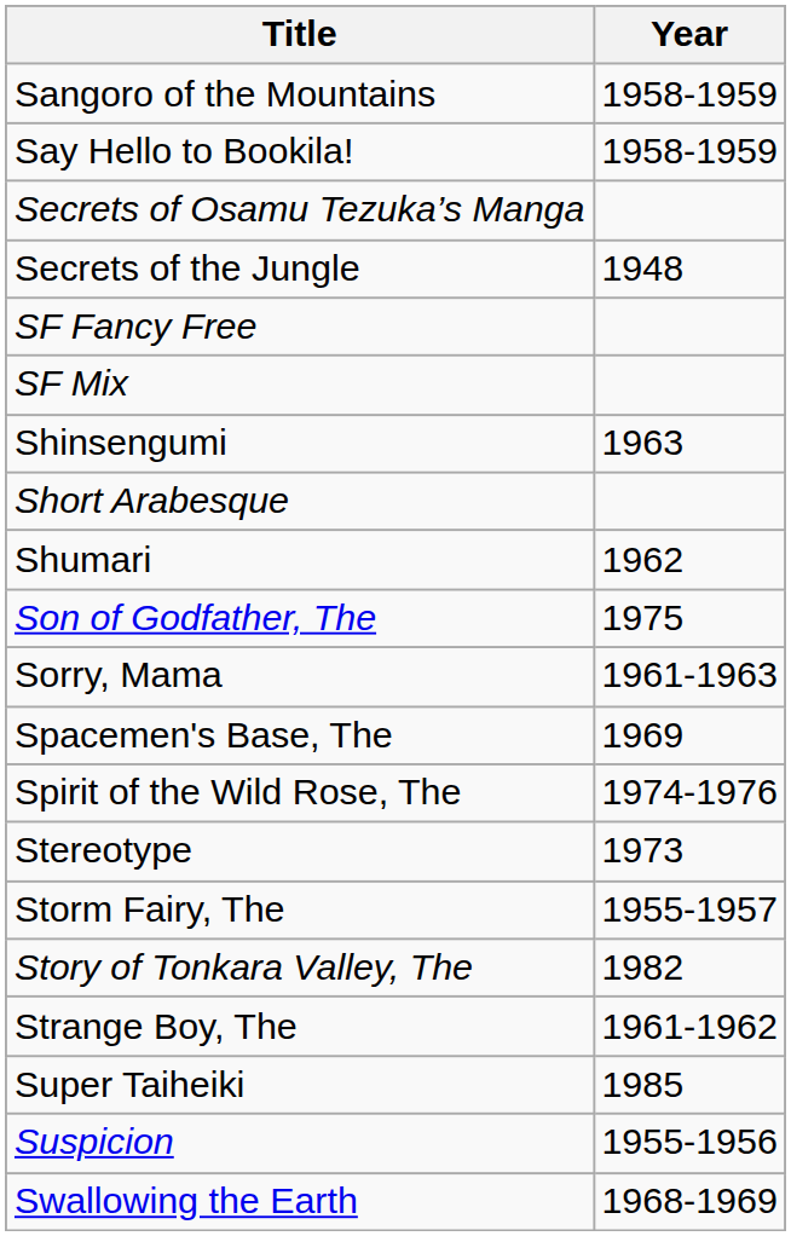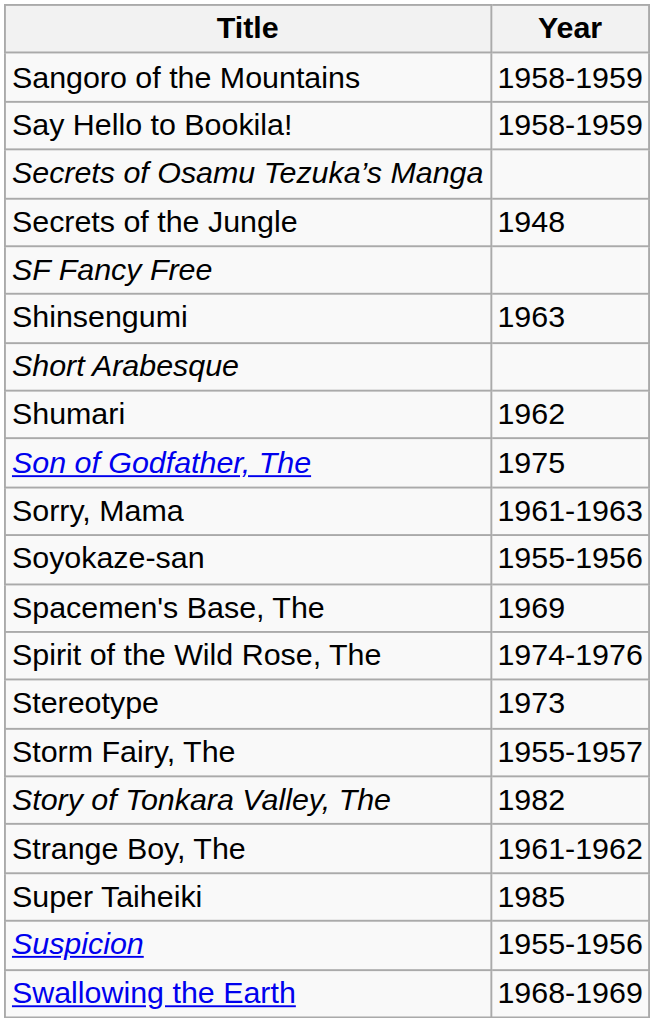 <table class="wikitable">
 <tr>
 <th>Title</th>
 <th>Year</th>
 </tr>
 <tr>
 <td>Sangoro of the Mountains</td>
 <td>1958-1959</td>
 </tr>
 <tr>
 <td>Say Hello to Bookila!</td>
 <td>1958-1959</td>
 </tr>
 <tr>
 <td><em>Secrets of Osamu Tezuka’s Manga</em></td>
 <td></td>
 </tr>
 <tr>
 <td>Secrets of the Jungle</td>
 <td>1948</td>
 </tr>
 <tr>
 <td><em>SF Fancy Free</em></td>
 <td></td>
 </tr>
 <tr>
-<td><em>SF Mix</em></td>
-<td></td>
-</tr>
-<tr>
 <td>Shinsengumi</td>
 <td>1963</td>
 </tr>
 <tr>
 <td><em>Short Arabesque</em></td>
 <td></td>
 </tr>
 <tr>
 <td>Shumari</td>
 <td>1962</td>
 </tr>
 <tr>
 <td><a href='#'><em>Son of Godfather, The</em></a></td>
 <td>1975</td>
 </tr>
 <tr>
 <td>Sorry, Mama</td>
 <td>1961-1963</td>
+</tr>
+<tr>
+<td>Soyokaze-san</td>
+<td>1955-1956</td>
 </tr>
 <tr>
 <td>Spacemen's Base, The</td>
 <td>1969</td>
 </tr>
 <tr>
 <td>Spirit of the Wild Rose, The</td>
 <td>1974-1976</td>
 </tr>
 <tr>
 <td>Stereotype</td>
 <td>1973</td>
 </tr>
 <tr>
 <td>Storm Fairy, The</td>
 <td>1955-1957</td>
 </tr>
 <tr>
 <td><em>Story of Tonkara Valley, The</em></td>
 <td>1982</td>
 </tr>
 <tr>
 <td>Strange Boy, The</td>
 <td>1961-1962</td>
 </tr>
 <tr>
 <td>Super Taiheiki</td>
 <td>1985</td>
 </tr>
 <tr>
 <td><a href='#'><em>Suspicion</em></a></td>
 <td>1955-1956</td>
 </tr>
 <tr>
 <td><a href='#'>Swallowing the Earth</a></td>
 <td>1968-1969</td>
 </tr>
 <tr>
 </tr>
 </table>
